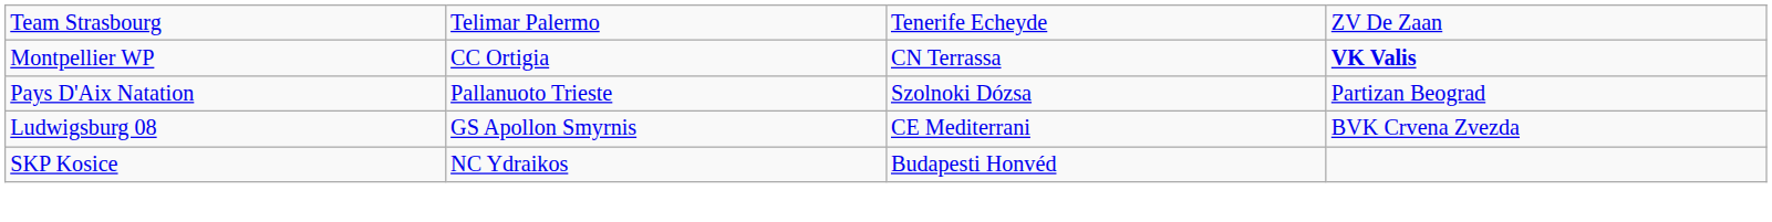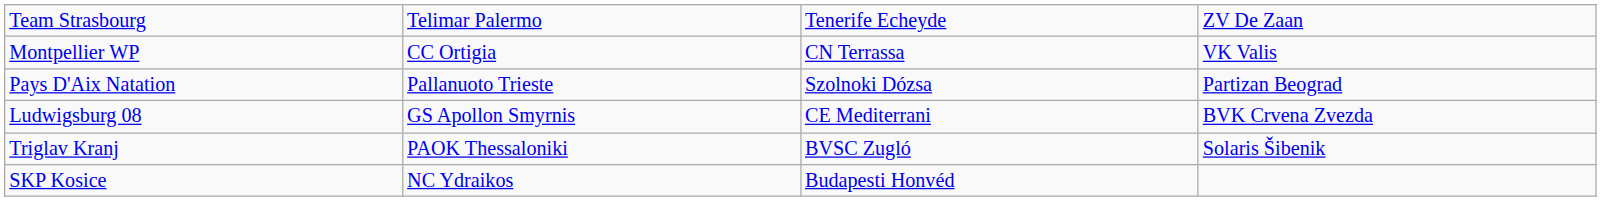 <table class="wikitable" style="table-layout:fixed;width:100%;">
 <tr>
 <td width=25%> <a href='#'>Team Strasbourg</a></td>
 <td width=25%> <a href='#'>Telimar Palermo</a></td>
 <td width=25%> <a href='#'>Tenerife Echeyde</a></td>
 <td width=25%> <a href='#'>ZV De Zaan</a></td>
 </tr>
 <tr>
 <td width=25%> <a href='#'>Montpellier WP</a></td>
 <td width=25%> <a href='#'>CC Ortigia</a></td>
 <td width=25%> <a href='#'>CN Terrassa</a></td>
-<td width=25%><strong> <a href='#'>VK Valis</a></strong></td>
+<td width=25%> <a href='#'>VK Valis</a></td>
 </tr>
 <tr>
 <td width=25%> <a href='#'>Pays D'Aix Natation</a></td>
 <td width=25%> <a href='#'>Pallanuoto Trieste</a></td>
 <td width=25%> <a href='#'>Szolnoki Dózsa</a></td>
 <td width=25%> <a href='#'>Partizan Beograd</a></td>
 </tr>
 <tr>
 <td width=25%> <a href='#'>Ludwigsburg 08</a></td>
 <td width=25%> <a href='#'>GS Apollon Smyrnis</a></td>
 <td width=25%> <a href='#'>CE Mediterrani</a></td>
 <td width=25%> <a href='#'>BVK Crvena Zvezda</a></td>
 </tr>
 <tr>
+<td width=25%> <a href='#'>Triglav Kranj</a></td>
+<td width=25%> <a href='#'>PAOK Thessaloniki</a></td>
+<td width=25%> <a href='#'>BVSC Zugló</a></td>
+<td width=25%> <a href='#'>Solaris Šibenik</a></td>
+</tr>
+<tr>
 <td width=25%> <a href='#'>SKP Kosice</a></td>
 <td width=25%> <a href='#'>NC Ydraikos</a></td>
 <td width=25%> <a href='#'>Budapesti Honvéd</a></td>
 </tr>
 </table>
